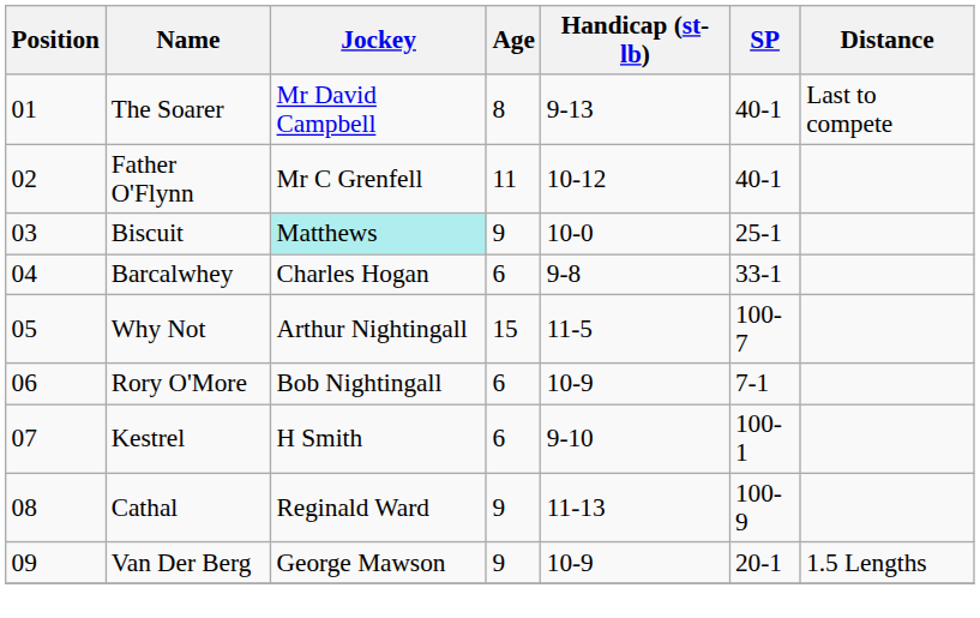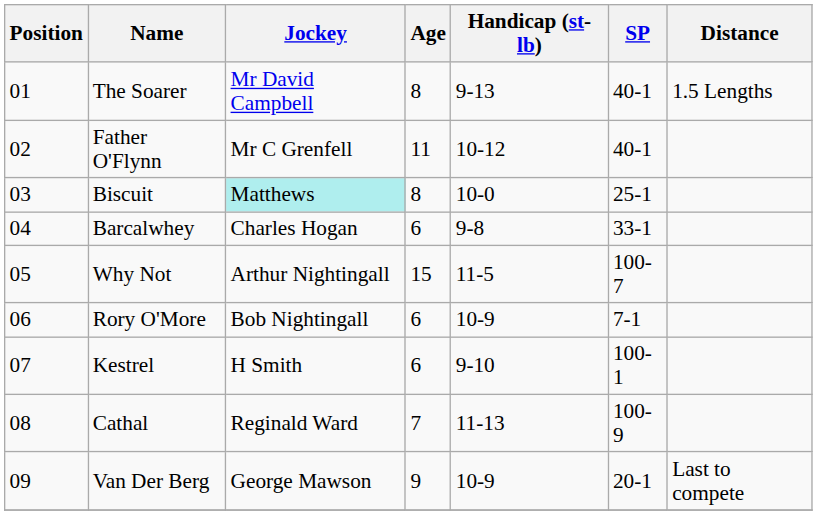 <table class="wikitable sortable">
 <tr>
 <th data-sort-type="number">Position</th>
 <th>Name</th>
 <th><a href='#'>Jockey</a></th>
 <th data-sort-type="number">Age</th>
 <th>Handicap (<a href='#'>st</a>-<a href='#'>lb</a>)</th>
 <th><a href='#'>SP</a></th>
 <th>Distance</th>
 </tr>
 <tr>
 <td>01</td>
 <td>The Soarer</td>
 <td><a href='#'>Mr David Campbell</a></td>
 <td>8</td>
 <td>9-13</td>
 <td>40-1</td>
-<td>Last to compete</td>
+<td>1.5 Lengths</td>
 </tr>
 <tr>
 <td>02</td>
 <td>Father O'Flynn</td>
 <td>Mr C Grenfell</td>
 <td>11</td>
 <td>10-12</td>
 <td>40-1</td>
 <td></td>
 </tr>
 <tr>
 <td>03</td>
 <td>Biscuit</td>
 <td style="background: paleturquoise;">Matthews</td>
-<td>9</td>
+<td>8</td>
 <td>10-0</td>
 <td>25-1</td>
 <td></td>
 </tr>
 <tr>
 <td>04</td>
 <td>Barcalwhey</td>
 <td>Charles Hogan</td>
 <td>6</td>
 <td>9-8</td>
 <td>33-1</td>
 <td></td>
 </tr>
 <tr>
 <td>05</td>
 <td>Why Not</td>
 <td>Arthur Nightingall</td>
 <td>15</td>
 <td>11-5</td>
 <td>100-7</td>
 <td></td>
 </tr>
 <tr>
 <td>06</td>
 <td>Rory O'More</td>
 <td>Bob Nightingall</td>
 <td>6</td>
 <td>10-9</td>
 <td>7-1</td>
 <td></td>
 </tr>
 <tr>
 <td>07</td>
 <td>Kestrel</td>
 <td>H Smith</td>
 <td>6</td>
 <td>9-10</td>
 <td>100-1</td>
 <td></td>
 </tr>
 <tr>
 <td>08</td>
 <td>Cathal</td>
 <td>Reginald Ward</td>
-<td>9</td>
+<td>7</td>
 <td>11-13</td>
 <td>100-9</td>
 <td></td>
 </tr>
 <tr>
 <td>09</td>
 <td>Van Der Berg</td>
 <td>George Mawson</td>
 <td>9</td>
 <td>10-9</td>
 <td>20-1</td>
-<td>1.5 Lengths</td>
+<td>Last to compete</td>
 </tr>
 <tr>
 </tr>
 </table>
